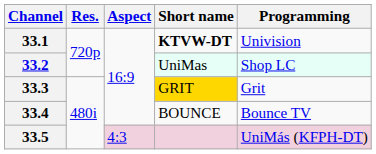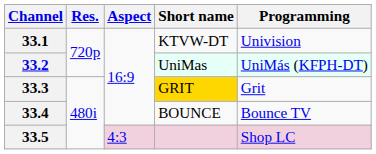 <table class="wikitable">
 <tr>
 <th scope = "col"><a href='#'>Channel</a></th>
 <th scope = "col"><a href='#'>Res.</a></th>
 <th scope = "col"><a href='#'>Aspect</a></th>
 <th scope = "col">Short name</th>
 <th scope = "col">Programming</th>
 </tr>
 <tr>
 <th scope = "row">33.1</th>
 <td rowspan=2><a href='#'>720p</a></td>
 <td rowspan=4><a href='#'>16:9</a></td>
-<td><strong>KTVW-DT</strong></td>
+<td>KTVW-DT</td>
 <td><a href='#'>Univision</a></td>
 </tr>
 <tr style="background-color: #E6FFF7;">
 <th scope = "row"><a href='#'>33.2</a></th>
 <td>UniMas</td>
-<td><a href='#'>Shop LC</a> </td>
+<td><a href='#'>UniMás</a> (<a href='#'>KFPH-DT</a>)</td>
 </tr>
 <tr>
 <th scope = "row">33.3</th>
 <td rowspan=3><a href='#'>480i</a></td>
 <td style="background: gold;">GRIT</td>
 <td><a href='#'>Grit</a></td>
 </tr>
 <tr>
 <th scope = "row">33.4</th>
 <td>BOUNCE</td>
 <td><a href='#'>Bounce TV</a></td>
 </tr>
 <tr style="background-color: #f2d1de;">
 <th scope = "row">33.5</th>
 <td><a href='#'>4:3</a></td>
 <td></td>
-<td><a href='#'>UniMás</a> (<a href='#'>KFPH-DT</a>)</td>
+<td><a href='#'>Shop LC</a> </td>
 </tr>
 </table>
